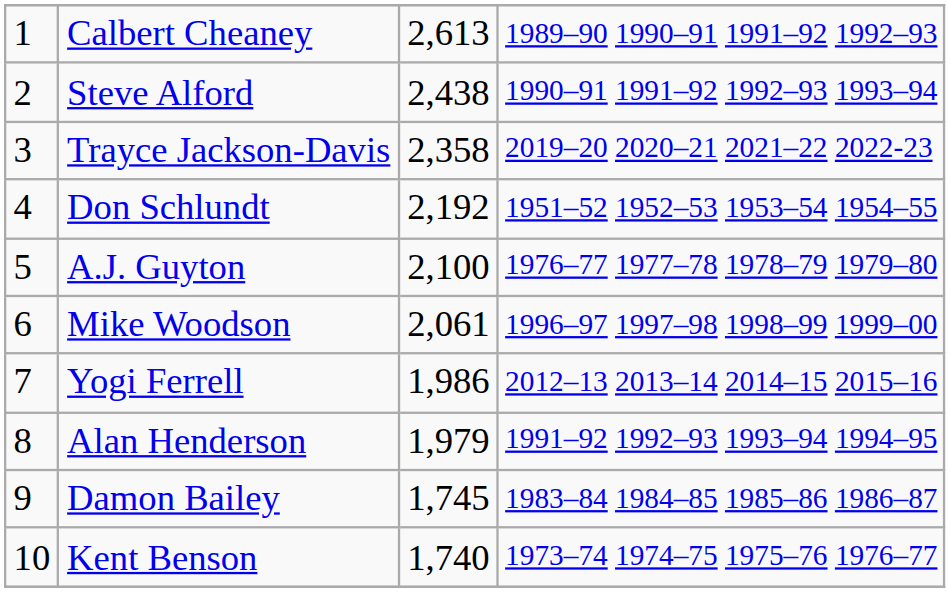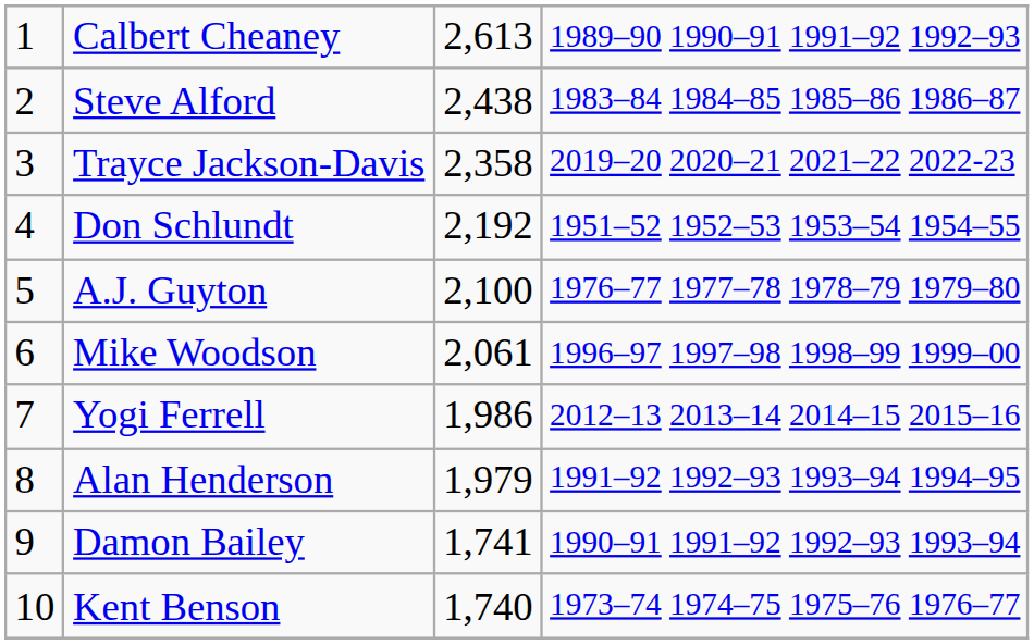 <table class="wikitable">
 <tr>
 </tr>
 <tr>
 <td>1</td>
 <td><a href='#'>Calbert Cheaney</a></td>
 <td>2,613</td>
 <td style="font-size:80%;"><a href='#'>1989–90</a> <a href='#'>1990–91</a> <a href='#'>1991–92</a> <a href='#'>1992–93</a></td>
 </tr>
 <tr>
 <td>2</td>
 <td><a href='#'>Steve Alford</a></td>
 <td>2,438</td>
-<td style="font-size:80%;"><a href='#'>1990–91</a> <a href='#'>1991–92</a> <a href='#'>1992–93</a> <a href='#'>1993–94</a></td>
+<td style="font-size:80%;"><a href='#'>1983–84</a> <a href='#'>1984–85</a> <a href='#'>1985–86</a> <a href='#'>1986–87</a></td>
 </tr>
 <tr>
 <td>3</td>
 <td><a href='#'>Trayce Jackson-Davis</a></td>
 <td>2,358 </td>
 <td style="font-size:80%;"><a href='#'>2019–20</a> <a href='#'>2020–21</a> <a href='#'>2021–22</a> <a href='#'>2022-23</a></td>
 </tr>
 <tr>
 <td>4</td>
 <td><a href='#'>Don Schlundt</a></td>
 <td>2,192</td>
 <td style="font-size:80%;"><a href='#'>1951–52</a> <a href='#'>1952–53</a> <a href='#'>1953–54</a> <a href='#'>1954–55</a></td>
 </tr>
 <tr>
 <td>5</td>
 <td><a href='#'>A.J. Guyton</a></td>
 <td>2,100</td>
 <td style="font-size:80%;"><a href='#'>1976–77</a> <a href='#'>1977–78</a> <a href='#'>1978–79</a> <a href='#'>1979–80</a></td>
 </tr>
 <tr>
 <td>6</td>
 <td><a href='#'>Mike Woodson</a></td>
 <td>2,061</td>
 <td style="font-size:80%;"><a href='#'>1996–97</a> <a href='#'>1997–98</a> <a href='#'>1998–99</a> <a href='#'>1999–00</a></td>
 </tr>
 <tr>
 <td>7</td>
 <td><a href='#'>Yogi Ferrell</a></td>
 <td>1,986</td>
 <td style="font-size:80%;"><a href='#'>2012–13</a> <a href='#'>2013–14</a> <a href='#'>2014–15</a> <a href='#'>2015–16</a></td>
 </tr>
 <tr>
 <td>8</td>
 <td><a href='#'>Alan Henderson</a></td>
 <td>1,979</td>
 <td style="font-size:80%;"><a href='#'>1991–92</a> <a href='#'>1992–93</a> <a href='#'>1993–94</a> <a href='#'>1994–95</a></td>
 </tr>
 <tr>
 <td>9</td>
 <td><a href='#'>Damon Bailey</a></td>
-<td>1,745</td>
-<td style="font-size:80%;"><a href='#'>1983–84</a> <a href='#'>1984–85</a> <a href='#'>1985–86</a> <a href='#'>1986–87</a></td>
+<td>1,741</td>
+<td style="font-size:80%;"><a href='#'>1990–91</a> <a href='#'>1991–92</a> <a href='#'>1992–93</a> <a href='#'>1993–94</a></td>
 </tr>
 <tr>
 <td>10</td>
 <td><a href='#'>Kent Benson</a></td>
 <td>1,740</td>
 <td style="font-size:80%;"><a href='#'>1973–74</a> <a href='#'>1974–75</a> <a href='#'>1975–76</a> <a href='#'>1976–77</a></td>
 </tr>
 <tr>
 </tr>
 </table>
